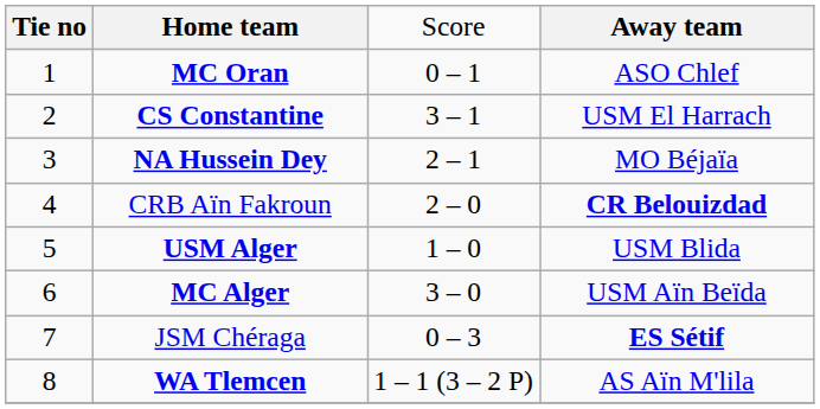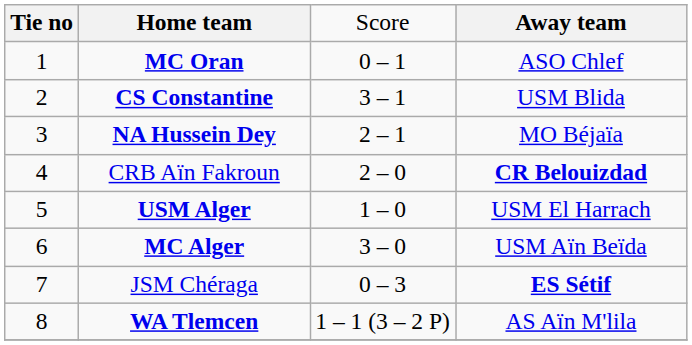 <table class="wikitable" style="text-align:center">
 <tr>
 <th>Tie no</th>
 <th style="width:150px;">Home team</th>
 <td>Score</td>
 <th style="width:150px;">Away team</th>
 </tr>
 <tr>
 <td>1</td>
 <td><strong><a href='#'>MC Oran</a></strong></td>
 <td>0 – 1</td>
 <td><a href='#'>ASO Chlef</a></td>
 </tr>
 <tr>
 <td>2</td>
 <td><strong><a href='#'>CS Constantine</a></strong></td>
 <td>3 – 1</td>
-<td><a href='#'>USM El Harrach</a></td>
+<td><a href='#'>USM Blida</a></td>
 </tr>
 <tr>
 <td>3</td>
 <td><strong><a href='#'>NA Hussein Dey</a></strong></td>
 <td>2 – 1</td>
 <td><a href='#'>MO Béjaïa</a></td>
 </tr>
 <tr>
 <td>4</td>
 <td><a href='#'>CRB Aïn Fakroun</a></td>
 <td>2 – 0</td>
 <td><strong><a href='#'>CR Belouizdad</a></strong></td>
 </tr>
 <tr>
 <td>5</td>
 <td><strong><a href='#'>USM Alger</a></strong></td>
 <td>1 – 0</td>
-<td><a href='#'>USM Blida</a></td>
+<td><a href='#'>USM El Harrach</a></td>
 </tr>
 <tr>
 <td>6</td>
 <td><strong><a href='#'>MC Alger</a></strong></td>
 <td>3 – 0</td>
 <td><a href='#'>USM Aïn Beïda</a></td>
 </tr>
 <tr>
 <td>7</td>
 <td><a href='#'>JSM Chéraga</a></td>
 <td>0 – 3</td>
 <td><strong><a href='#'>ES Sétif</a></strong></td>
 </tr>
 <tr>
 <td>8</td>
 <td><strong><a href='#'>WA Tlemcen</a></strong></td>
 <td>1 – 1 (3 – 2 P)</td>
 <td><a href='#'>AS Aïn M'lila</a></td>
 </tr>
 <tr>
 </tr>
 </table>
